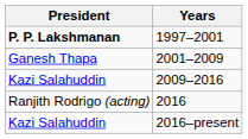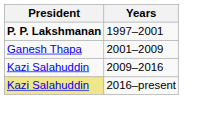 <table class="wikitable">
 <tr>
 <th>President</th>
 <th>Years</th>
 </tr>
 <tr>
 <td><strong> P. P. Lakshmanan</strong></td>
 <td>1997–2001</td>
 </tr>
 <tr>
 <td> <a href='#'>Ganesh Thapa</a></td>
 <td>2001–2009</td>
 </tr>
 <tr>
 <td> <a href='#'>Kazi Salahuddin</a></td>
 <td>2009–2016</td>
 </tr>
 <tr>
-<td> Ranjith Rodrigo <em>(acting)</em></td>
-<td>2016</td>
-</tr>
-<tr>
-<td> <a href='#'>Kazi Salahuddin</a></td>
+<td style="background: khaki;"> <a href='#'>Kazi Salahuddin</a></td>
 <td>2016–present</td>
 </tr>
 </table>
